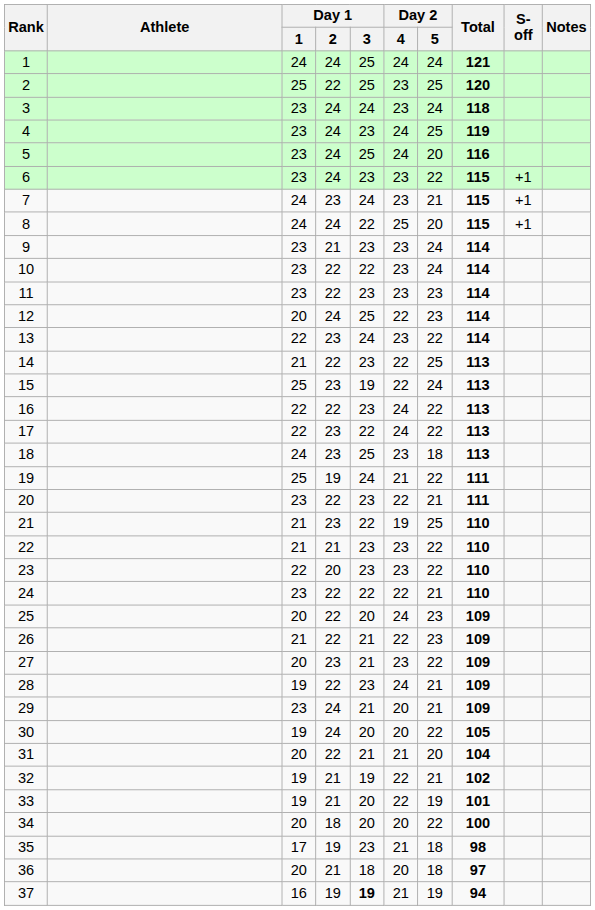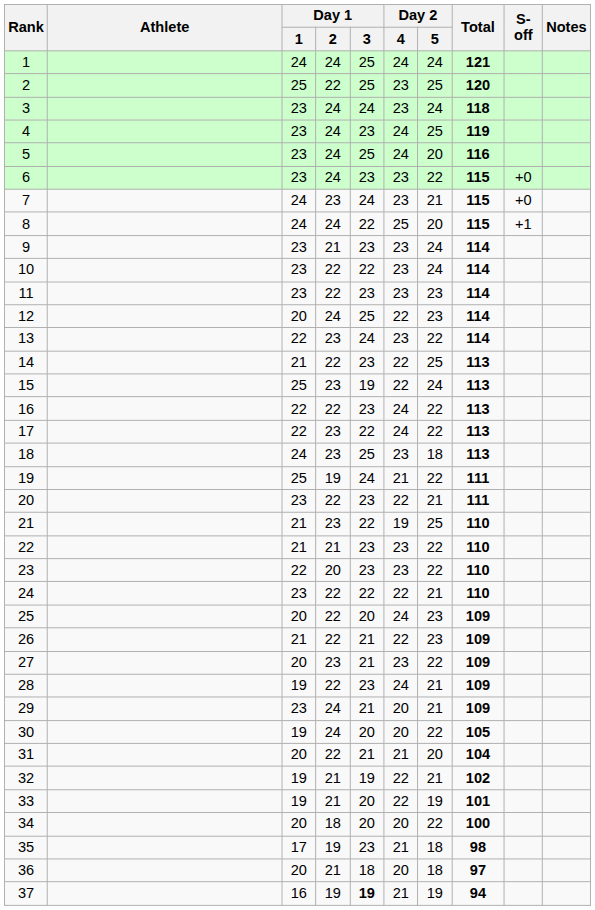 <table class="wikitable" style="text-align:center">
 <tr>
 <th rowspan=2 width=40>Rank</th>
 <th rowspan=2 width=250>Athlete</th>
 <th colspan=3>Day 1</th>
 <th colspan=2>Day 2</th>
 <th rowspan=2 width=50>Total</th>
 <th rowspan=2 width=35>S-off</th>
 <th rowspan=2 width=45>Notes</th>
 </tr>
 <tr>
 <th width=30>1</th>
 <th width=30>2</th>
 <th width=30>3</th>
 <th width=30>4</th>
 <th width=30>5</th>
 </tr>
 <tr bgcolor=ccffcc>
 <td>1</td>
 <td align=left></td>
 <td>24</td>
 <td>24</td>
 <td>25</td>
 <td>24</td>
 <td>24</td>
 <td><strong>121</strong></td>
 <td></td>
 <td></td>
 </tr>
 <tr bgcolor=ccffcc>
 <td>2</td>
 <td align=left></td>
 <td>25</td>
 <td>22</td>
 <td>25</td>
 <td>23</td>
 <td>25</td>
 <td><strong>120</strong></td>
 <td></td>
 <td></td>
 </tr>
 <tr bgcolor=ccffcc>
 <td>3</td>
 <td align=left></td>
 <td>23</td>
 <td>24</td>
 <td>24</td>
 <td>23</td>
 <td>24</td>
 <td><strong>118</strong></td>
 <td></td>
 <td></td>
 </tr>
 <tr bgcolor=ccffcc>
 <td>4</td>
 <td align=left></td>
 <td>23</td>
 <td>24</td>
 <td>23</td>
 <td>24</td>
 <td>25</td>
 <td><strong>119</strong></td>
 <td></td>
 <td></td>
 </tr>
 <tr bgcolor=ccffcc>
 <td>5</td>
 <td align=left></td>
 <td>23</td>
 <td>24</td>
 <td>25</td>
 <td>24</td>
 <td>20</td>
 <td><strong>116</strong></td>
 <td></td>
 <td></td>
 </tr>
 <tr bgcolor=ccffcc>
 <td>6</td>
 <td align=left></td>
 <td>23</td>
 <td>24</td>
 <td>23</td>
 <td>23</td>
 <td>22</td>
 <td><strong>115</strong></td>
-<td>+1</td>
+<td>+0</td>
 <td></td>
 </tr>
 <tr>
 <td>7</td>
 <td align=left></td>
 <td>24</td>
 <td>23</td>
 <td>24</td>
 <td>23</td>
 <td>21</td>
 <td><strong>115</strong></td>
-<td>+1</td>
+<td>+0</td>
 <td></td>
 </tr>
 <tr>
 <td>8</td>
 <td align=left></td>
 <td>24</td>
 <td>24</td>
 <td>22</td>
 <td>25</td>
 <td>20</td>
 <td><strong>115</strong></td>
 <td>+1</td>
 <td></td>
 </tr>
 <tr>
 <td>9</td>
 <td align=left></td>
 <td>23</td>
 <td>21</td>
 <td>23</td>
 <td>23</td>
 <td>24</td>
 <td><strong>114</strong></td>
 <td></td>
 <td></td>
 </tr>
 <tr>
 <td>10</td>
 <td align=left></td>
 <td>23</td>
 <td>22</td>
 <td>22</td>
 <td>23</td>
 <td>24</td>
 <td><strong>114</strong></td>
 <td></td>
 <td></td>
 </tr>
 <tr>
 <td>11</td>
 <td align=left></td>
 <td>23</td>
 <td>22</td>
 <td>23</td>
 <td>23</td>
 <td>23</td>
 <td><strong>114</strong></td>
 <td></td>
 <td></td>
 </tr>
 <tr>
 <td>12</td>
 <td align=left></td>
 <td>20</td>
 <td>24</td>
 <td>25</td>
 <td>22</td>
 <td>23</td>
 <td><strong>114</strong></td>
 <td></td>
 <td></td>
 </tr>
 <tr>
 <td>13</td>
 <td align=left></td>
 <td>22</td>
 <td>23</td>
 <td>24</td>
 <td>23</td>
 <td>22</td>
 <td><strong>114</strong></td>
 <td></td>
 <td></td>
 </tr>
 <tr>
 <td>14</td>
 <td align=left></td>
 <td>21</td>
 <td>22</td>
 <td>23</td>
 <td>22</td>
 <td>25</td>
 <td><strong>113</strong></td>
 <td></td>
 <td></td>
 </tr>
 <tr>
 <td>15</td>
 <td align=left></td>
 <td>25</td>
 <td>23</td>
 <td>19</td>
 <td>22</td>
 <td>24</td>
 <td><strong>113</strong></td>
 <td></td>
 <td></td>
 </tr>
 <tr>
 <td>16</td>
 <td align=left></td>
 <td>22</td>
 <td>22</td>
 <td>23</td>
 <td>24</td>
 <td>22</td>
 <td><strong>113</strong></td>
 <td></td>
 <td></td>
 </tr>
 <tr>
 <td>17</td>
 <td align=left></td>
 <td>22</td>
 <td>23</td>
 <td>22</td>
 <td>24</td>
 <td>22</td>
 <td><strong>113</strong></td>
 <td></td>
 <td></td>
 </tr>
 <tr>
 <td>18</td>
 <td align=left></td>
 <td>24</td>
 <td>23</td>
 <td>25</td>
 <td>23</td>
 <td>18</td>
 <td><strong>113</strong></td>
 <td></td>
 <td></td>
 </tr>
 <tr>
 <td>19</td>
 <td align=left></td>
 <td>25</td>
 <td>19</td>
 <td>24</td>
 <td>21</td>
 <td>22</td>
 <td><strong>111</strong></td>
 <td></td>
 <td></td>
 </tr>
 <tr>
 <td>20</td>
 <td align=left></td>
 <td>23</td>
 <td>22</td>
 <td>23</td>
 <td>22</td>
 <td>21</td>
 <td><strong>111</strong></td>
 <td></td>
 <td></td>
 </tr>
 <tr>
 <td>21</td>
 <td align=left></td>
 <td>21</td>
 <td>23</td>
 <td>22</td>
 <td>19</td>
 <td>25</td>
 <td><strong>110</strong></td>
 <td></td>
 <td></td>
 </tr>
 <tr>
 <td>22</td>
 <td align=left></td>
 <td>21</td>
 <td>21</td>
 <td>23</td>
 <td>23</td>
 <td>22</td>
 <td><strong>110</strong></td>
 <td></td>
 <td></td>
 </tr>
 <tr>
 <td>23</td>
 <td align=left></td>
 <td>22</td>
 <td>20</td>
 <td>23</td>
 <td>23</td>
 <td>22</td>
 <td><strong>110</strong></td>
 <td></td>
 <td></td>
 </tr>
 <tr>
 <td>24</td>
 <td align=left></td>
 <td>23</td>
 <td>22</td>
 <td>22</td>
 <td>22</td>
 <td>21</td>
 <td><strong>110</strong></td>
 <td></td>
 <td></td>
 </tr>
 <tr>
 <td>25</td>
 <td align=left></td>
 <td>20</td>
 <td>22</td>
 <td>20</td>
 <td>24</td>
 <td>23</td>
 <td><strong>109</strong></td>
 <td></td>
 <td></td>
 </tr>
 <tr>
 <td>26</td>
 <td align=left></td>
 <td>21</td>
 <td>22</td>
 <td>21</td>
 <td>22</td>
 <td>23</td>
 <td><strong>109</strong></td>
 <td></td>
 <td></td>
 </tr>
 <tr>
 <td>27</td>
 <td align=left></td>
 <td>20</td>
 <td>23</td>
 <td>21</td>
 <td>23</td>
 <td>22</td>
 <td><strong>109</strong></td>
 <td></td>
 <td></td>
 </tr>
 <tr>
 <td>28</td>
 <td align=left></td>
 <td>19</td>
 <td>22</td>
 <td>23</td>
 <td>24</td>
 <td>21</td>
 <td><strong>109</strong></td>
 <td></td>
 <td></td>
 </tr>
 <tr>
 <td>29</td>
 <td align=left></td>
 <td>23</td>
 <td>24</td>
 <td>21</td>
 <td>20</td>
 <td>21</td>
 <td><strong>109</strong></td>
 <td></td>
 <td></td>
 </tr>
 <tr>
 <td>30</td>
 <td align=left></td>
 <td>19</td>
 <td>24</td>
 <td>20</td>
 <td>20</td>
 <td>22</td>
 <td><strong>105</strong></td>
 <td></td>
 <td></td>
 </tr>
 <tr>
 <td>31</td>
 <td align=left></td>
 <td>20</td>
 <td>22</td>
 <td>21</td>
 <td>21</td>
 <td>20</td>
 <td><strong>104</strong></td>
 <td></td>
 <td></td>
 </tr>
 <tr>
 <td>32</td>
 <td align=left></td>
 <td>19</td>
 <td>21</td>
 <td>19</td>
 <td>22</td>
 <td>21</td>
 <td><strong>102</strong></td>
 <td></td>
 <td></td>
 </tr>
 <tr>
 <td>33</td>
 <td align=left></td>
 <td>19</td>
 <td>21</td>
 <td>20</td>
 <td>22</td>
 <td>19</td>
 <td><strong>101</strong></td>
 <td></td>
 <td></td>
 </tr>
 <tr>
 <td>34</td>
 <td align=left></td>
 <td>20</td>
 <td>18</td>
 <td>20</td>
 <td>20</td>
 <td>22</td>
 <td><strong>100</strong></td>
 <td></td>
 <td></td>
 </tr>
 <tr>
 <td>35</td>
 <td align=left></td>
 <td>17</td>
 <td>19</td>
 <td>23</td>
 <td>21</td>
 <td>18</td>
 <td><strong>98</strong></td>
 <td></td>
 <td></td>
 </tr>
 <tr>
 <td>36</td>
 <td align=left></td>
 <td>20</td>
 <td>21</td>
 <td>18</td>
 <td>20</td>
 <td>18</td>
 <td><strong>97</strong></td>
 <td></td>
 <td></td>
 </tr>
 <tr>
 <td>37</td>
 <td align=left></td>
 <td>16</td>
 <td>19</td>
 <td><strong>19</strong></td>
 <td>21</td>
 <td>19</td>
 <td><strong>94</strong></td>
 <td></td>
 <td></td>
 </tr>
 </table>
